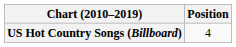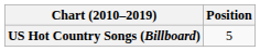 <table class="wikitable plainrowheaders" style="text-align:center">
 <tr>
 <th scope="col">Chart (2010–2019)</th>
 <th scope="col">Position</th>
 </tr>
 <tr>
 <th scope="row">US Hot Country Songs (<em>Billboard</em>)</th>
-<td>4</td>
+<td>5</td>
 </tr>
 </table>
